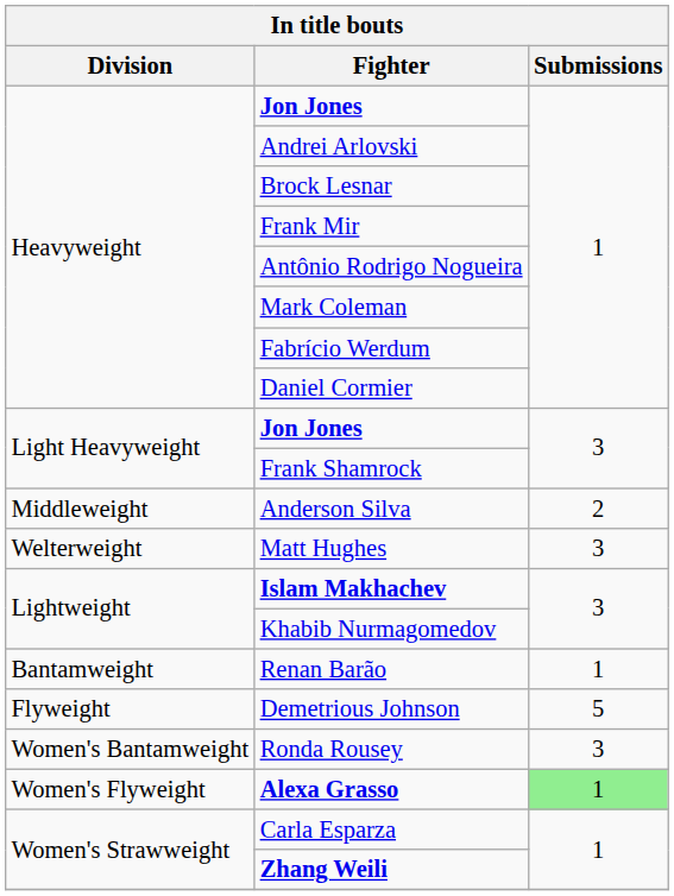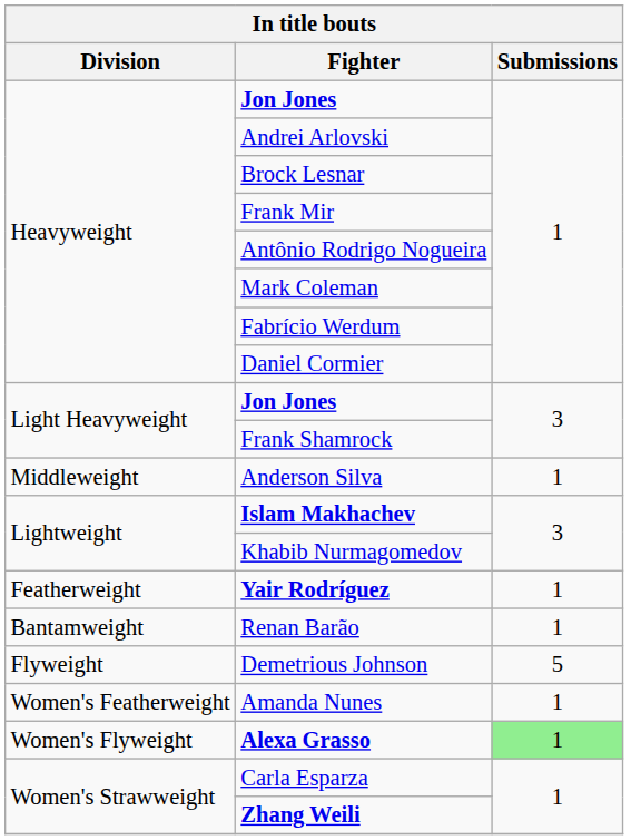 <table class=wikitable style="font-size:95%;">
 <tr>
 <th colspan=3>In title bouts</th>
 </tr>
 <tr>
 <th>Division</th>
 <th>Fighter</th>
 <th>Submissions</th>
 </tr>
 <tr>
 <td rowspan=8>Heavyweight</td>
 <td> <strong><a href='#'>Jon Jones</a></strong></td>
 <td rowspan=8 align=center>1</td>
 </tr>
 <tr>
 <td> <a href='#'>Andrei Arlovski</a></td>
 </tr>
 <tr>
 <td> <a href='#'>Brock Lesnar</a></td>
 </tr>
 <tr>
 <td> <a href='#'>Frank Mir</a></td>
 </tr>
 <tr>
 <td> <a href='#'>Antônio Rodrigo Nogueira</a></td>
 </tr>
 <tr>
 <td> <a href='#'>Mark Coleman</a></td>
 </tr>
 <tr>
 <td> <a href='#'>Fabrício Werdum</a></td>
 </tr>
 <tr>
 <td> <a href='#'>Daniel Cormier</a></td>
 </tr>
 <tr>
 <td rowspan=2>Light Heavyweight</td>
 <td> <strong><a href='#'>Jon Jones</a></strong></td>
 <td rowspan=2 align=center>3</td>
 </tr>
 <tr>
 <td> <a href='#'>Frank Shamrock</a></td>
 </tr>
 <tr>
 <td>Middleweight</td>
 <td> <a href='#'>Anderson Silva</a></td>
-<td align=center>2</td>
-</tr>
-<tr>
-<td>Welterweight</td>
-<td> <a href='#'>Matt Hughes</a></td>
-<td align=center>3</td>
+<td align=center>1</td>
 </tr>
 <tr>
 <td rowspan=2>Lightweight</td>
 <td> <strong><a href='#'>Islam Makhachev</a></strong></td>
 <td rowspan=2 align=center>3</td>
 </tr>
 <tr>
 <td> <a href='#'>Khabib Nurmagomedov</a></td>
+</tr>
+<tr>
+<td>Featherweight</td>
+<td> <strong><a href='#'>Yair Rodríguez</a></strong></td>
+<td align=center>1</td>
 </tr>
 <tr>
 <td>Bantamweight</td>
 <td> <a href='#'>Renan Barão</a></td>
 <td align=center>1</td>
 </tr>
 <tr>
 <td>Flyweight</td>
 <td> <a href='#'>Demetrious Johnson</a></td>
 <td align=center>5</td>
 </tr>
 <tr>
-<td>Women's Bantamweight</td>
-<td> <a href='#'>Ronda Rousey</a></td>
-<td align=center>3</td>
+<td>Women's Featherweight</td>
+<td> <a href='#'>Amanda Nunes</a></td>
+<td align=center>1</td>
 </tr>
 <tr>
 <td>Women's Flyweight</td>
 <td> <strong><a href='#'>Alexa Grasso</a></strong></td>
 <td align=center style="background: lightgreen;">1</td>
 </tr>
 <tr>
 <td rowspan=2>Women's Strawweight</td>
 <td> <a href='#'>Carla Esparza</a></td>
 <td rowspan=2 align=center>1</td>
 </tr>
 <tr>
 <td> <strong><a href='#'>Zhang Weili</a></strong></td>
 </tr>
 <tr>
 </tr>
 </table>
